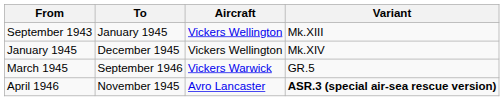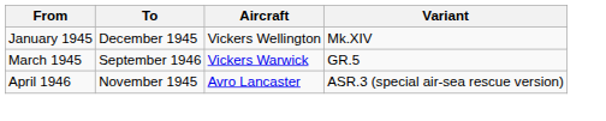 <table class="wikitable">
 <tr>
 <th>From</th>
 <th>To</th>
 <th>Aircraft</th>
 <th>Variant</th>
-</tr>
-<tr>
-<td>September 1943</td>
-<td>January 1945</td>
-<td><a href='#'>Vickers Wellington</a></td>
-<td>Mk.XIII</td>
 </tr>
 <tr>
 <td>January 1945</td>
 <td>December 1945</td>
 <td>Vickers Wellington</td>
 <td>Mk.XIV</td>
 </tr>
 <tr>
 <td>March 1945</td>
 <td>September 1946</td>
 <td><a href='#'>Vickers Warwick</a></td>
 <td>GR.5</td>
 </tr>
 <tr>
 <td>April 1946</td>
 <td>November 1945</td>
 <td><a href='#'>Avro Lancaster</a></td>
-<td><strong>ASR.3 (special air-sea rescue version)</strong></td>
+<td>ASR.3 (special air-sea rescue version)</td>
 </tr>
 </table>
